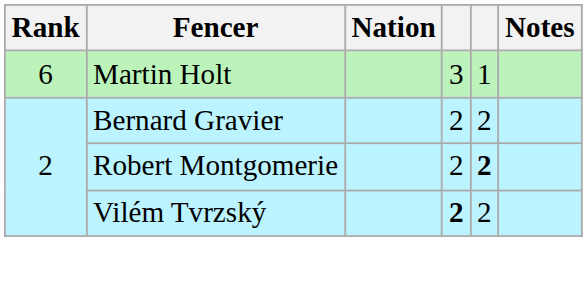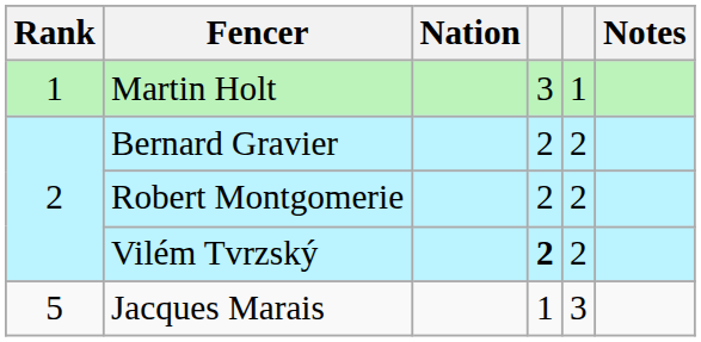 <table class="wikitable sortable" style="text-align:center">
 <tr>
 <th>Rank</th>
 <th>Fencer</th>
 <th>Nation</th>
 <th></th>
 <th></th>
 <th>Notes</th>
 </tr>
 <tr bgcolor=bbf3bb>
-<td>6</td>
+<td>1</td>
 <td align=left>Martin Holt</td>
 <td align=left></td>
 <td>3</td>
 <td>1</td>
 <td></td>
 </tr>
 <tr bgcolor=bbf3ff>
 <td rowspan=3>2</td>
 <td align=left>Bernard Gravier</td>
 <td align=left></td>
 <td>2</td>
 <td>2</td>
 <td></td>
 </tr>
 <tr bgcolor=bbf3ff>
 <td align=left>Robert Montgomerie</td>
 <td align=left></td>
 <td>2</td>
-<td><strong>2</strong></td>
+<td>2</td>
 <td></td>
 </tr>
 <tr bgcolor=bbf3ff>
 <td align=left>Vilém Tvrzský</td>
 <td align=left></td>
 <td><strong>2</strong></td>
 <td>2</td>
 <td></td>
 </tr>
+<tr>
+<td>5</td>
+<td align=left>Jacques Marais</td>
+<td align=left></td>
+<td>1</td>
+<td>3</td>
+<td></td>
+</tr>
 </table>
